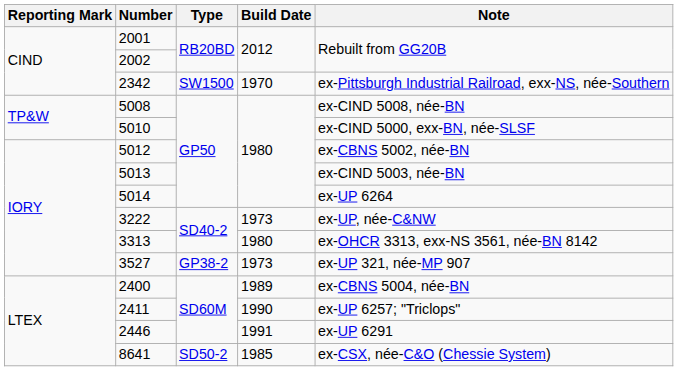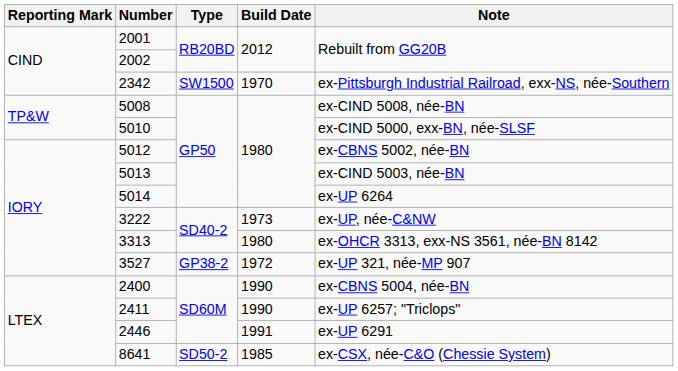 <table class="wikitable">
 <tr>
 <th>Reporting Mark</th>
 <th>Number</th>
 <th>Type</th>
 <th>Build Date</th>
 <th>Note</th>
 </tr>
 <tr>
 <td rowspan="3">CIND</td>
 <td>2001</td>
 <td rowspan="2"><a href='#'>RB20BD</a></td>
 <td rowspan="2">2012</td>
 <td rowspan="2">Rebuilt from <a href='#'>GG20B</a></td>
 </tr>
 <tr>
 <td>2002</td>
 </tr>
 <tr>
 <td>2342</td>
 <td><a href='#'>SW1500</a></td>
 <td>1970</td>
 <td>ex-<a href='#'>Pittsburgh Industrial Railroad</a>, exx-<a href='#'>NS</a>, née-<a href='#'>Southern</a></td>
 </tr>
 <tr>
 <td rowspan="2"><a href='#'>TP&W</a></td>
 <td>5008</td>
 <td rowspan="5"><a href='#'>GP50</a></td>
 <td rowspan="5">1980</td>
 <td>ex-CIND 5008, née-<a href='#'>BN</a></td>
 </tr>
 <tr>
 <td>5010</td>
 <td>ex-CIND 5000, exx-<a href='#'>BN</a>, née-<a href='#'>SLSF</a></td>
 </tr>
 <tr>
 <td rowspan="6"><a href='#'>IORY</a></td>
 <td>5012</td>
 <td>ex-<a href='#'>CBNS</a> 5002, née-<a href='#'>BN</a></td>
 </tr>
 <tr>
 <td>5013</td>
 <td>ex-CIND 5003, née-<a href='#'>BN</a></td>
 </tr>
 <tr>
 <td>5014</td>
 <td>ex-<a href='#'>UP</a> 6264</td>
 </tr>
 <tr>
 <td>3222</td>
 <td rowspan="2"><a href='#'>SD40-2</a></td>
 <td>1973</td>
 <td>ex-<a href='#'>UP</a>, née-<a href='#'>C&NW</a></td>
 </tr>
 <tr>
 <td>3313</td>
 <td>1980</td>
 <td>ex-<a href='#'>OHCR</a> 3313, exx-NS 3561, née-<a href='#'>BN</a> 8142</td>
 </tr>
 <tr>
 <td>3527</td>
 <td><a href='#'>GP38-2</a></td>
-<td>1973</td>
+<td>1972</td>
 <td>ex-<a href='#'>UP</a> 321, née-<a href='#'>MP</a> 907</td>
 </tr>
 <tr>
 <td rowspan="4">LTEX</td>
 <td>2400</td>
 <td rowspan="3"><a href='#'>SD60M</a></td>
-<td>1989</td>
+<td>1990</td>
 <td>ex-<a href='#'>CBNS</a> 5004, née-<a href='#'>BN</a></td>
 </tr>
 <tr>
 <td>2411</td>
 <td>1990</td>
 <td>ex-<a href='#'>UP</a> 6257; "Triclops"</td>
 </tr>
 <tr>
 <td>2446</td>
 <td>1991</td>
 <td>ex-<a href='#'>UP</a> 6291</td>
 </tr>
 <tr>
 <td>8641</td>
 <td><a href='#'>SD50-2</a></td>
 <td>1985</td>
 <td>ex-<a href='#'>CSX</a>, née-<a href='#'>C&O</a> (<a href='#'>Chessie System</a>)</td>
 </tr>
 </table>
